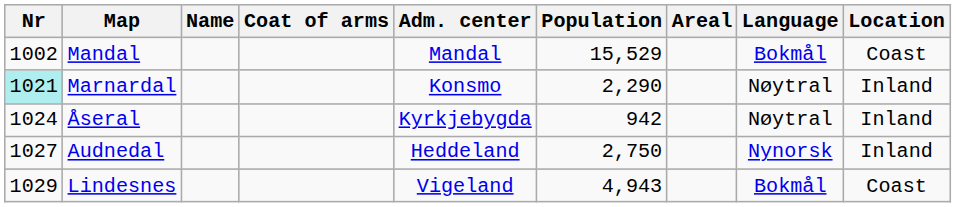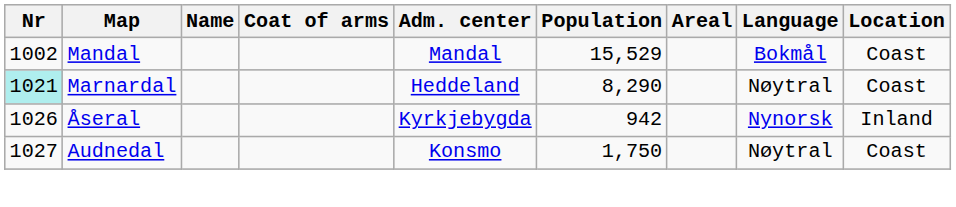 <table class="wikitable sortable">
 <tr>
 <th>Nr</th>
 <th class="unsortable">Map</th>
 <th>Name</th>
 <th>Coat of arms</th>
 <th>Adm. center</th>
 <th>Population</th>
 <th>Areal<br></th>
 <th>Language</th>
 <th>Location</th>
 </tr>
 <tr>
 <td align="center">1002</td>
 <td><a href='#'>Mandal</a></td>
 <td align="center"></td>
 <td></td>
 <td align="center"><a href='#'>Mandal</a></td>
 <td align="right">15,529</td>
 <td align="right"></td>
 <td align="center"><a href='#'>Bokmål</a></td>
 <td align="center">Coast</td>
 </tr>
 <tr>
 <td align="center" style="background: paleturquoise;">1021</td>
 <td><a href='#'>Marnardal</a></td>
 <td align="center"></td>
 <td></td>
-<td align="center"><a href='#'>Konsmo</a></td>
-<td align="right">2,290</td>
+<td align="center"><a href='#'>Heddeland</a></td>
+<td align="right">8,290</td>
 <td align="right"></td>
 <td align="center">Nøytral</td>
-<td align="center">Inland</td>
+<td align="center">Coast</td>
 </tr>
 <tr>
-<td align="center">1024</td>
+<td align="center">1026</td>
 <td><a href='#'>Åseral</a></td>
 <td align="center"></td>
 <td></td>
 <td align="center"><a href='#'>Kyrkjebygda</a></td>
 <td align="right">942</td>
 <td align="right"></td>
-<td align="center">Nøytral</td>
+<td align="center"><a href='#'>Nynorsk</a></td>
 <td align="center">Inland</td>
 </tr>
 <tr>
 <td align="center">1027</td>
 <td><a href='#'>Audnedal</a></td>
 <td align="center"></td>
 <td></td>
-<td align="center"><a href='#'>Heddeland</a></td>
-<td align="right">2,750</td>
+<td align="center"><a href='#'>Konsmo</a></td>
+<td align="right">1,750</td>
 <td align="right"></td>
-<td align="center"><a href='#'>Nynorsk</a></td>
-<td align="center">Inland</td>
-</tr>
-<tr>
-<td align="center">1029</td>
-<td><a href='#'>Lindesnes</a></td>
-<td align="center"></td>
-<td></td>
-<td align="center"><a href='#'>Vigeland</a></td>
-<td align="right">4,943</td>
-<td align="right"></td>
-<td align="center"><a href='#'>Bokmål</a></td>
+<td align="center">Nøytral</td>
 <td align="center">Coast</td>
 </tr>
 </table>
